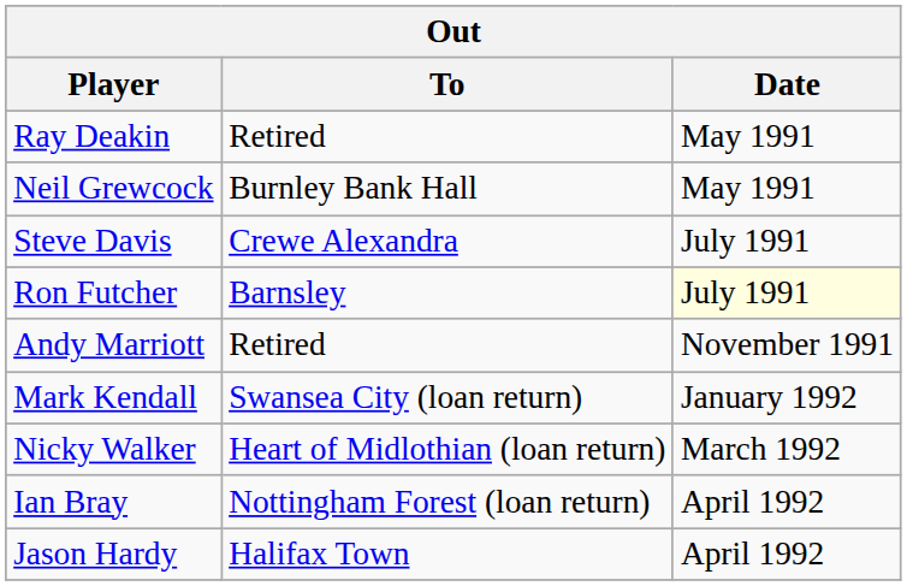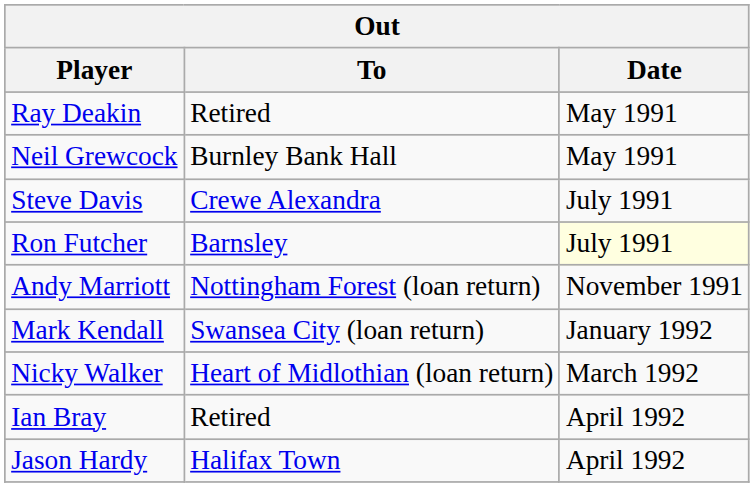 <table class="wikitable">
 <tr>
 <th colspan="4">Out</th>
 </tr>
 <tr>
 <th>Player</th>
 <th>To</th>
 <th>Date</th>
 </tr>
 <tr>
 <td><a href='#'>Ray Deakin</a></td>
 <td>Retired</td>
 <td>May 1991</td>
 </tr>
 <tr>
 <td><a href='#'>Neil Grewcock</a></td>
 <td>Burnley Bank Hall</td>
 <td>May 1991</td>
 </tr>
 <tr>
 <td><a href='#'>Steve Davis</a></td>
 <td><a href='#'>Crewe Alexandra</a></td>
 <td>July 1991</td>
 </tr>
 <tr>
 <td><a href='#'>Ron Futcher</a></td>
 <td><a href='#'>Barnsley</a></td>
 <td style="background: lightyellow;">July 1991</td>
 </tr>
 <tr>
 <td><a href='#'>Andy Marriott</a></td>
-<td>Retired</td>
+<td><a href='#'>Nottingham Forest</a> (loan return)</td>
 <td>November 1991</td>
 </tr>
 <tr>
 <td><a href='#'>Mark Kendall</a></td>
 <td><a href='#'>Swansea City</a> (loan return)</td>
 <td>January 1992</td>
 </tr>
 <tr>
 <td><a href='#'>Nicky Walker</a></td>
 <td><a href='#'>Heart of Midlothian</a> (loan return)</td>
 <td>March 1992</td>
 </tr>
 <tr>
 <td><a href='#'>Ian Bray</a></td>
-<td><a href='#'>Nottingham Forest</a> (loan return)</td>
+<td>Retired</td>
 <td>April 1992</td>
 </tr>
 <tr>
 <td><a href='#'>Jason Hardy</a></td>
 <td><a href='#'>Halifax Town</a></td>
 <td>April 1992</td>
 </tr>
 </table>
